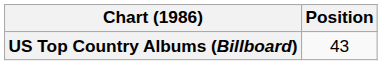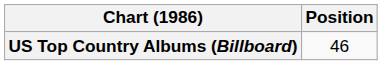 <table class="wikitable plainrowheaders" style="text-align:center">
 <tr>
 <th scope="col">Chart (1986)</th>
 <th scope="col">Position</th>
 </tr>
 <tr>
 <th scope="row">US Top Country Albums (<em>Billboard</em>)</th>
-<td>43</td>
+<td>46</td>
 </tr>
 </table>
